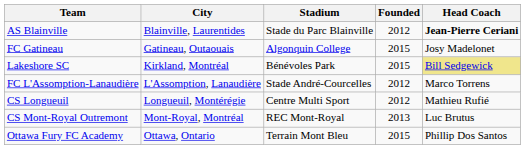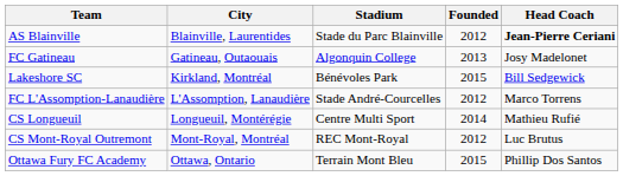 <table class="wikitable">
 <tr>
 <th style="background:">Team</th>
 <th style="background:">City</th>
 <th style="background:">Stadium</th>
 <th style="background:">Founded</th>
 <th style="background:">Head Coach</th>
 </tr>
 <tr>
 <td><a href='#'>AS Blainville</a></td>
 <td><a href='#'>Blainville</a>, <a href='#'>Laurentides</a></td>
 <td>Stade du Parc Blainville</td>
 <td align=center>2012</td>
 <td><strong> Jean-Pierre Ceriani</strong></td>
 </tr>
 <tr>
 <td><a href='#'>FC Gatineau</a></td>
 <td><a href='#'>Gatineau</a>, <a href='#'>Outaouais</a></td>
 <td><a href='#'>Algonquin College</a></td>
-<td align=center>2015</td>
+<td align=center>2013</td>
 <td> Josy Madelonet</td>
 </tr>
 <tr>
 <td><a href='#'>Lakeshore SC</a></td>
 <td><a href='#'>Kirkland</a>, <a href='#'>Montréal</a></td>
 <td>Bénévoles Park</td>
 <td align=center>2015</td>
-<td style="background: khaki;"> <a href='#'>Bill Sedgewick</a></td>
+<td> <a href='#'>Bill Sedgewick</a></td>
 </tr>
 <tr>
 <td><a href='#'>FC L'Assomption-Lanaudière</a></td>
 <td><a href='#'>L'Assomption</a>, <a href='#'>Lanaudière</a></td>
 <td>Stade André-Courcelles</td>
 <td align=center>2012</td>
 <td> Marco Torrens</td>
 </tr>
 <tr>
 <td><a href='#'>CS Longueuil</a></td>
 <td><a href='#'>Longueuil</a>, <a href='#'>Montérégie</a></td>
 <td>Centre Multi Sport</td>
-<td align=center>2012</td>
+<td align=center>2014</td>
 <td> Mathieu Rufié</td>
 </tr>
 <tr>
 <td><a href='#'>CS Mont-Royal Outremont</a></td>
 <td><a href='#'>Mont-Royal</a>, <a href='#'>Montréal</a></td>
 <td>REC Mont-Royal</td>
-<td align=center>2013</td>
+<td align=center>2012</td>
 <td> Luc Brutus</td>
 </tr>
 <tr>
 <td><a href='#'>Ottawa Fury FC Academy</a></td>
 <td><a href='#'>Ottawa</a>, <a href='#'>Ontario</a></td>
 <td>Terrain Mont Bleu</td>
 <td align=center>2015</td>
 <td> Phillip Dos Santos</td>
 </tr>
 </table>
